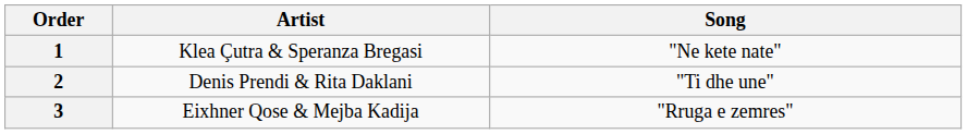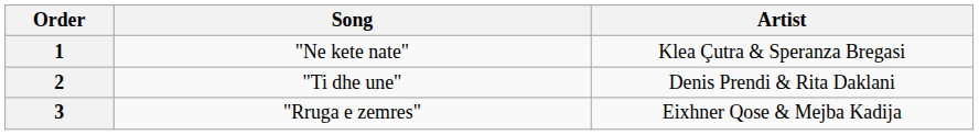 <table class="wikitable" style="text-align:center; width:50%;">
 <tr>
 <th width="05%">Order</th>
+<th width="25%">Song</th>
 <th width="20%">Artist</th>
-<th width="25%">Song</th>
 </tr>
 <tr>
 <th>1</th>
+<td>"Ne kete nate"</td>
 <td>Klea Çutra & Speranza Bregasi</td>
-<td>"Ne kete nate"</td>
 </tr>
 <tr>
 <th>2</th>
+<td>"Ti dhe une"</td>
 <td>Denis Prendi & Rita Daklani</td>
-<td>"Ti dhe une"</td>
 </tr>
 <tr>
 <th>3</th>
+<td>"Rruga e zemres"</td>
 <td>Eixhner Qose & Mejba Kadija</td>
-<td>"Rruga e zemres"</td>
 </tr>
 </table>
